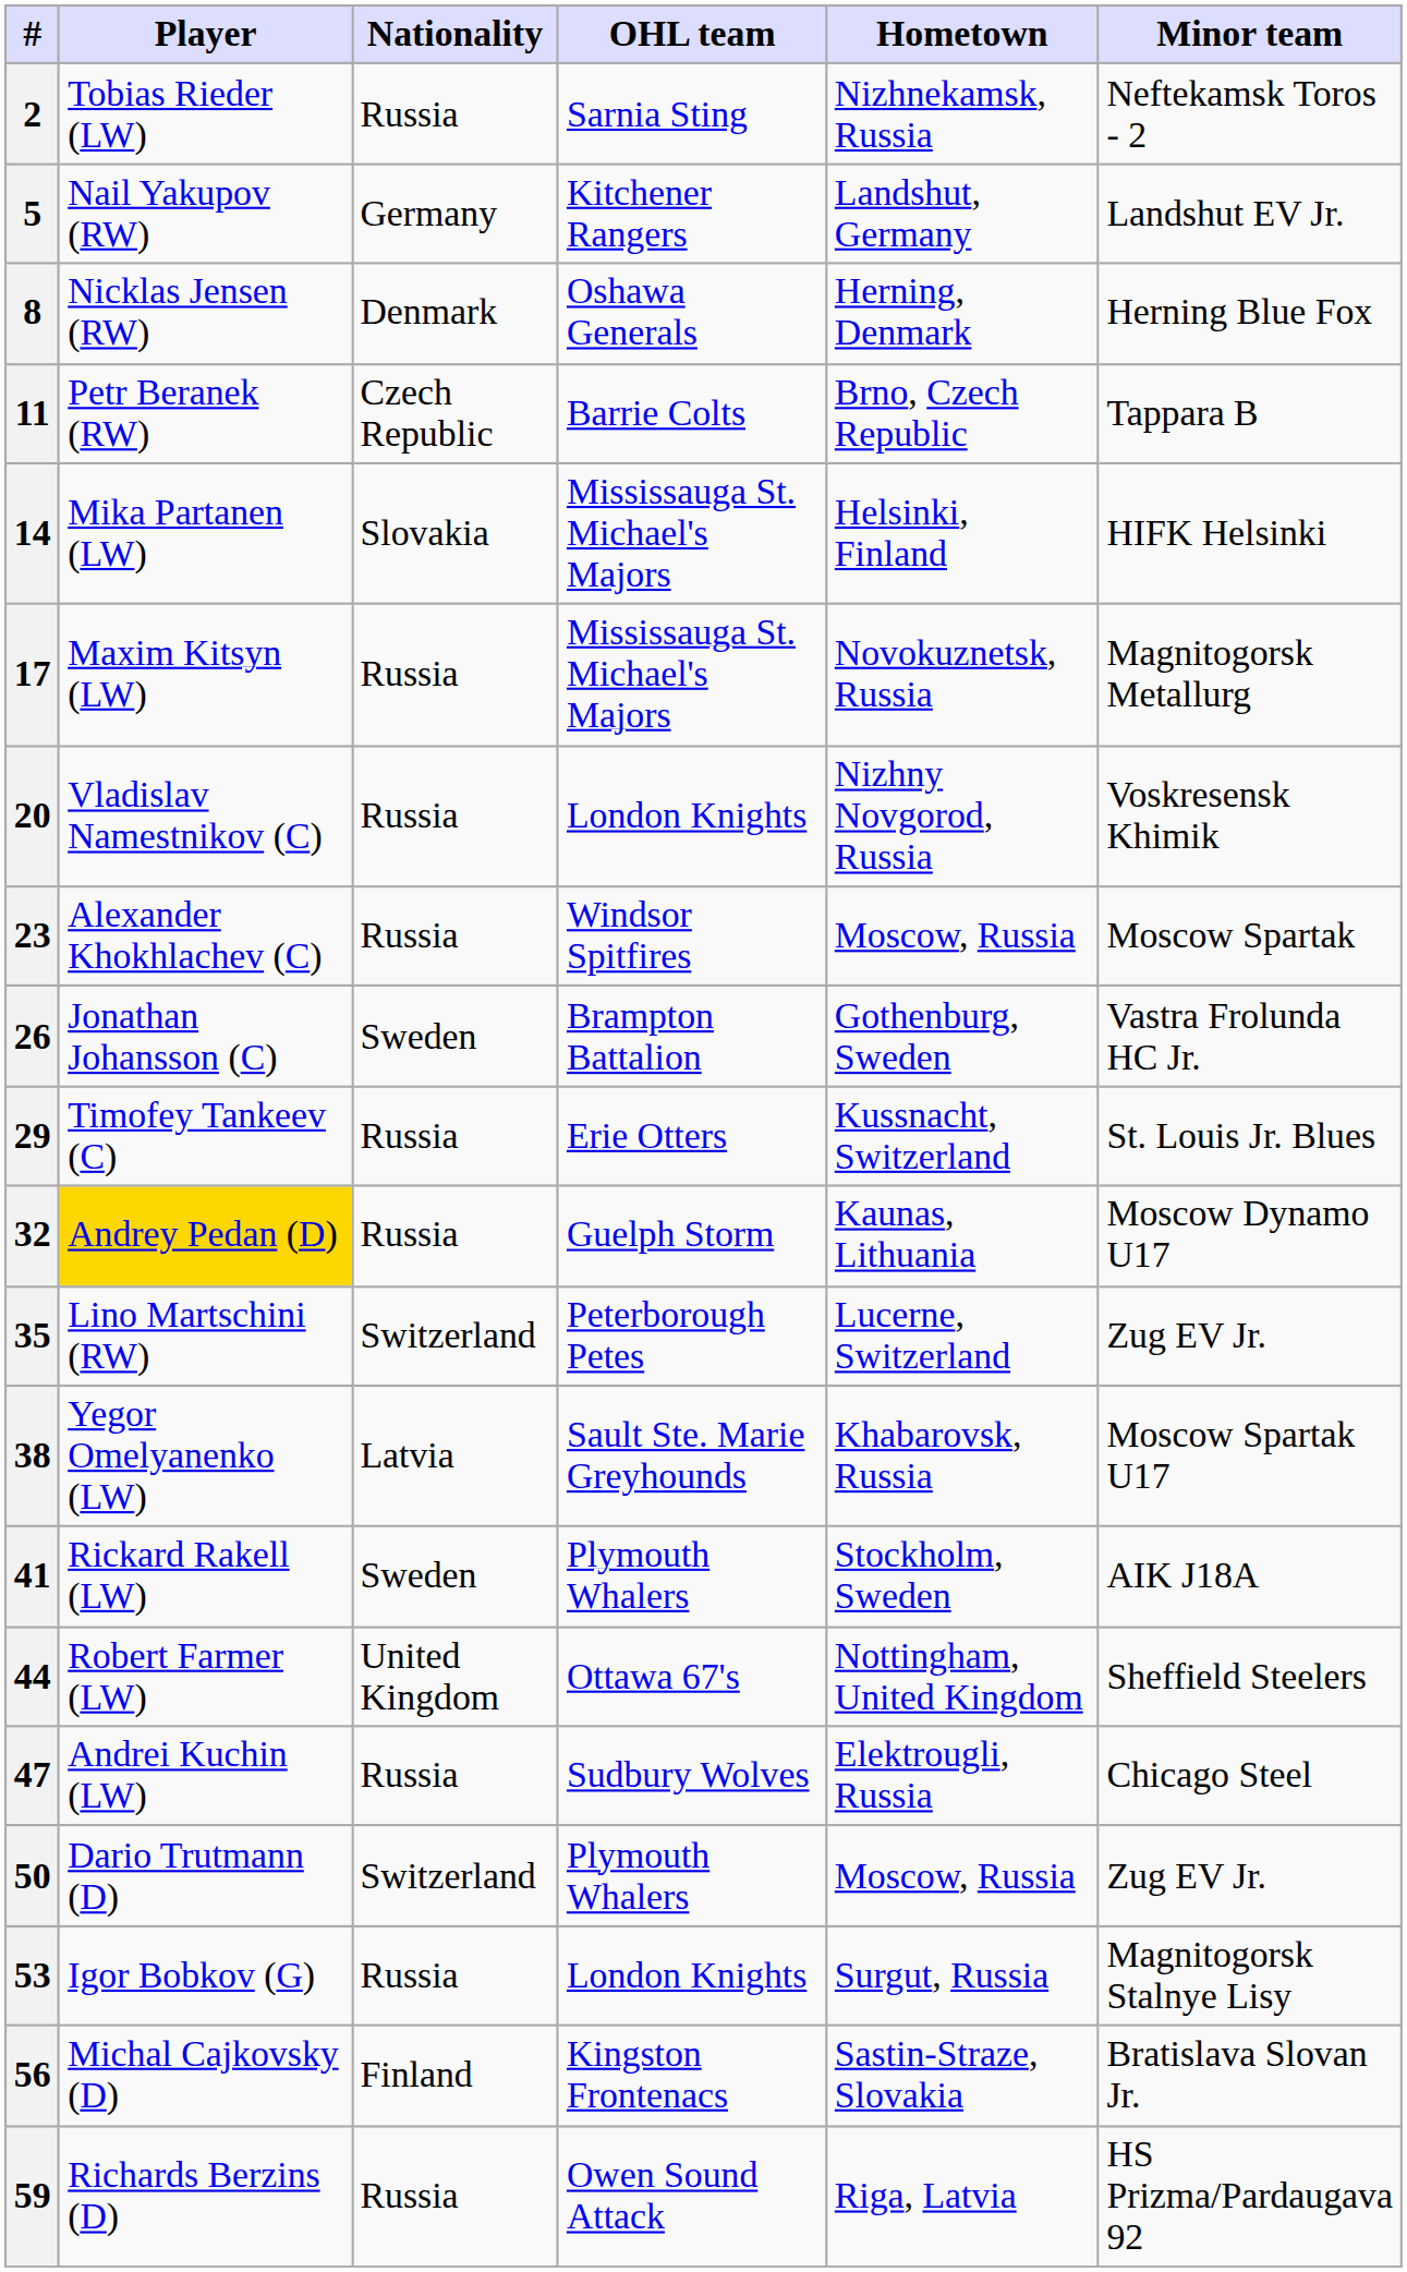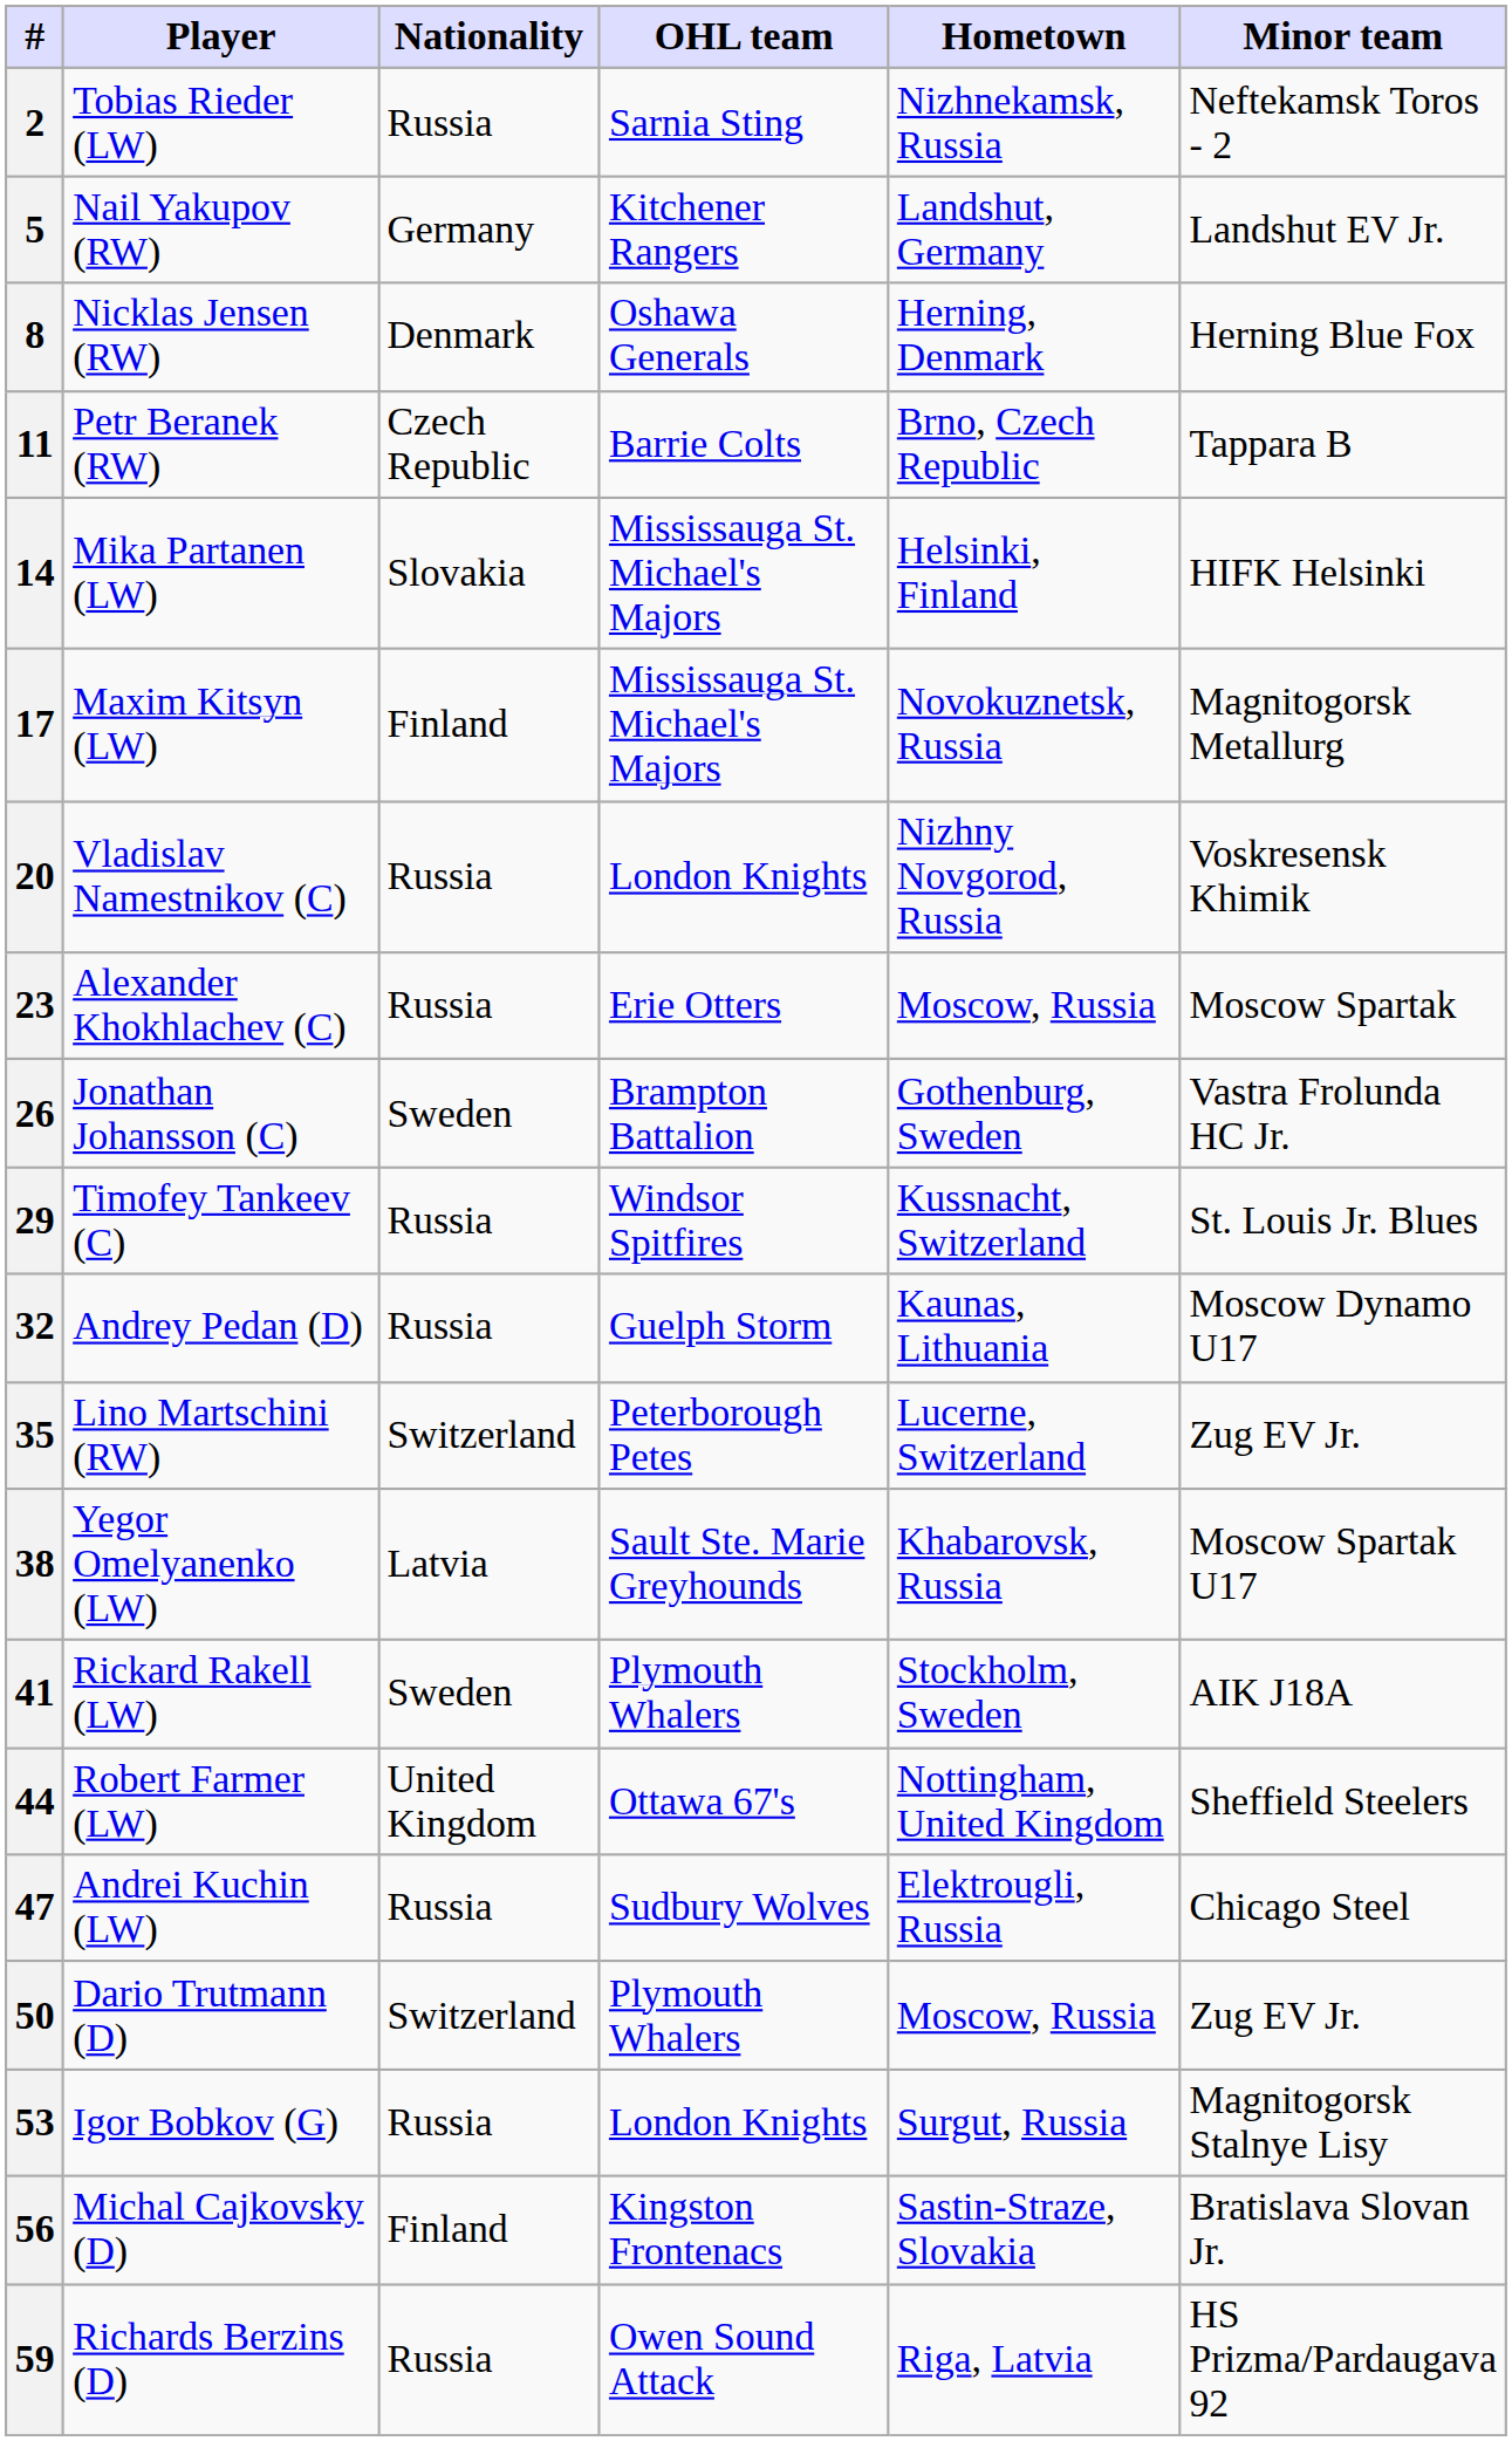 <table class="wikitable">
 <tr>
 <th style="background:#ddf; width:2.75%;">#</th>
 <th style="background:#ddf; width:22.0%;">Player</th>
 <th style="background:#ddf; width:15.0%;">Nationality</th>
 <th style="background:#ddf; width:20.0%;">OHL team</th>
 <th style="background:#ddf; width:20.0%;">Hometown</th>
 <th style="background:#ddf; width:100.0%;">Minor team</th>
 </tr>
 <tr>
 <th>2</th>
 <td><a href='#'>Tobias Rieder</a> (<a href='#'>LW</a>)</td>
 <td> Russia</td>
 <td><a href='#'>Sarnia Sting</a></td>
 <td><a href='#'>Nizhnekamsk</a>, <a href='#'>Russia</a></td>
 <td>Neftekamsk Toros - 2</td>
 </tr>
 <tr>
 <th>5</th>
 <td><a href='#'>Nail Yakupov</a> (<a href='#'>RW</a>)</td>
 <td> Germany</td>
 <td><a href='#'>Kitchener Rangers</a></td>
 <td><a href='#'>Landshut</a>, <a href='#'>Germany</a></td>
 <td>Landshut EV Jr.</td>
 </tr>
 <tr>
 <th>8</th>
 <td><a href='#'>Nicklas Jensen</a> (<a href='#'>RW</a>)</td>
 <td> Denmark</td>
 <td><a href='#'>Oshawa Generals</a></td>
 <td><a href='#'>Herning</a>, <a href='#'>Denmark</a></td>
 <td>Herning Blue Fox</td>
 </tr>
 <tr>
 <th>11</th>
 <td><a href='#'>Petr Beranek</a> (<a href='#'>RW</a>)</td>
 <td> Czech Republic</td>
 <td><a href='#'>Barrie Colts</a></td>
 <td><a href='#'>Brno</a>, <a href='#'>Czech Republic</a></td>
 <td>Tappara B</td>
 </tr>
 <tr>
 <th>14</th>
 <td><a href='#'>Mika Partanen</a> (<a href='#'>LW</a>)</td>
 <td> Slovakia</td>
 <td><a href='#'>Mississauga St. Michael's Majors</a></td>
 <td><a href='#'>Helsinki</a>, <a href='#'>Finland</a></td>
 <td>HIFK Helsinki</td>
 </tr>
 <tr>
 <th>17</th>
 <td><a href='#'>Maxim Kitsyn</a> (<a href='#'>LW</a>)</td>
-<td> Russia</td>
+<td> Finland</td>
 <td><a href='#'>Mississauga St. Michael's Majors</a></td>
 <td><a href='#'>Novokuznetsk</a>, <a href='#'>Russia</a></td>
 <td>Magnitogorsk Metallurg</td>
 </tr>
 <tr>
 <th>20</th>
 <td><a href='#'>Vladislav Namestnikov</a> (<a href='#'>C</a>)</td>
 <td> Russia</td>
 <td><a href='#'>London Knights</a></td>
 <td><a href='#'>Nizhny Novgorod</a>, <a href='#'>Russia</a></td>
 <td>Voskresensk Khimik</td>
 </tr>
 <tr>
 <th>23</th>
 <td><a href='#'>Alexander Khokhlachev</a> (<a href='#'>C</a>)</td>
 <td> Russia</td>
-<td><a href='#'>Windsor Spitfires</a></td>
+<td><a href='#'>Erie Otters</a></td>
 <td><a href='#'>Moscow</a>, <a href='#'>Russia</a></td>
 <td>Moscow Spartak</td>
 </tr>
 <tr>
 <th>26</th>
 <td><a href='#'>Jonathan Johansson</a> (<a href='#'>C</a>)</td>
 <td> Sweden</td>
 <td><a href='#'>Brampton Battalion</a></td>
 <td><a href='#'>Gothenburg</a>, <a href='#'>Sweden</a></td>
 <td>Vastra Frolunda HC Jr.</td>
 </tr>
 <tr>
 <th>29</th>
 <td><a href='#'>Timofey Tankeev</a> (<a href='#'>C</a>)</td>
 <td> Russia</td>
-<td><a href='#'>Erie Otters</a></td>
+<td><a href='#'>Windsor Spitfires</a></td>
 <td><a href='#'>Kussnacht</a>, <a href='#'>Switzerland</a></td>
 <td>St. Louis Jr. Blues</td>
 </tr>
 <tr>
 <th>32</th>
-<td style="background: gold;"><a href='#'>Andrey Pedan</a> (<a href='#'>D</a>)</td>
+<td><a href='#'>Andrey Pedan</a> (<a href='#'>D</a>)</td>
 <td> Russia</td>
 <td><a href='#'>Guelph Storm</a></td>
 <td><a href='#'>Kaunas</a>, <a href='#'>Lithuania</a></td>
 <td>Moscow Dynamo U17</td>
 </tr>
 <tr>
 <th>35</th>
 <td><a href='#'>Lino Martschini</a> (<a href='#'>RW</a>)</td>
 <td> Switzerland</td>
 <td><a href='#'>Peterborough Petes</a></td>
 <td><a href='#'>Lucerne</a>, <a href='#'>Switzerland</a></td>
 <td>Zug EV Jr.</td>
 </tr>
 <tr>
 <th>38</th>
 <td><a href='#'>Yegor Omelyanenko</a> (<a href='#'>LW</a>)</td>
 <td> Latvia</td>
 <td><a href='#'>Sault Ste. Marie Greyhounds</a></td>
 <td><a href='#'>Khabarovsk</a>, <a href='#'>Russia</a></td>
 <td>Moscow Spartak U17</td>
 </tr>
 <tr>
 <th>41</th>
 <td><a href='#'>Rickard Rakell</a> (<a href='#'>LW</a>)</td>
 <td> Sweden</td>
 <td><a href='#'>Plymouth Whalers</a></td>
 <td><a href='#'>Stockholm</a>, <a href='#'>Sweden</a></td>
 <td>AIK J18A</td>
 </tr>
 <tr>
 <th>44</th>
 <td><a href='#'>Robert Farmer</a> (<a href='#'>LW</a>)</td>
 <td> United Kingdom</td>
 <td><a href='#'>Ottawa 67's</a></td>
 <td><a href='#'>Nottingham</a>, <a href='#'>United Kingdom</a></td>
 <td>Sheffield Steelers</td>
 </tr>
 <tr>
 <th>47</th>
 <td><a href='#'>Andrei Kuchin</a> (<a href='#'>LW</a>)</td>
 <td> Russia</td>
 <td><a href='#'>Sudbury Wolves</a></td>
 <td><a href='#'>Elektrougli</a>, <a href='#'>Russia</a></td>
 <td>Chicago Steel</td>
 </tr>
 <tr>
 <th>50</th>
 <td><a href='#'>Dario Trutmann</a> (<a href='#'>D</a>)</td>
 <td> Switzerland</td>
 <td><a href='#'>Plymouth Whalers</a></td>
 <td><a href='#'>Moscow</a>, <a href='#'>Russia</a></td>
 <td>Zug EV Jr.</td>
 </tr>
 <tr>
 <th>53</th>
 <td><a href='#'>Igor Bobkov</a> (<a href='#'>G</a>)</td>
 <td> Russia</td>
 <td><a href='#'>London Knights</a></td>
 <td><a href='#'>Surgut</a>, <a href='#'>Russia</a></td>
 <td>Magnitogorsk Stalnye Lisy</td>
 </tr>
 <tr>
 <th>56</th>
 <td><a href='#'>Michal Cajkovsky</a> (<a href='#'>D</a>)</td>
 <td> Finland</td>
 <td><a href='#'>Kingston Frontenacs</a></td>
 <td><a href='#'>Sastin-Straze</a>, <a href='#'>Slovakia</a></td>
 <td>Bratislava Slovan Jr.</td>
 </tr>
 <tr>
 <th>59</th>
 <td><a href='#'>Richards Berzins</a> (<a href='#'>D</a>)</td>
 <td> Russia</td>
 <td><a href='#'>Owen Sound Attack</a></td>
 <td><a href='#'>Riga</a>, <a href='#'>Latvia</a></td>
 <td>HS Prizma/Pardaugava 92</td>
 </tr>
 </table>
